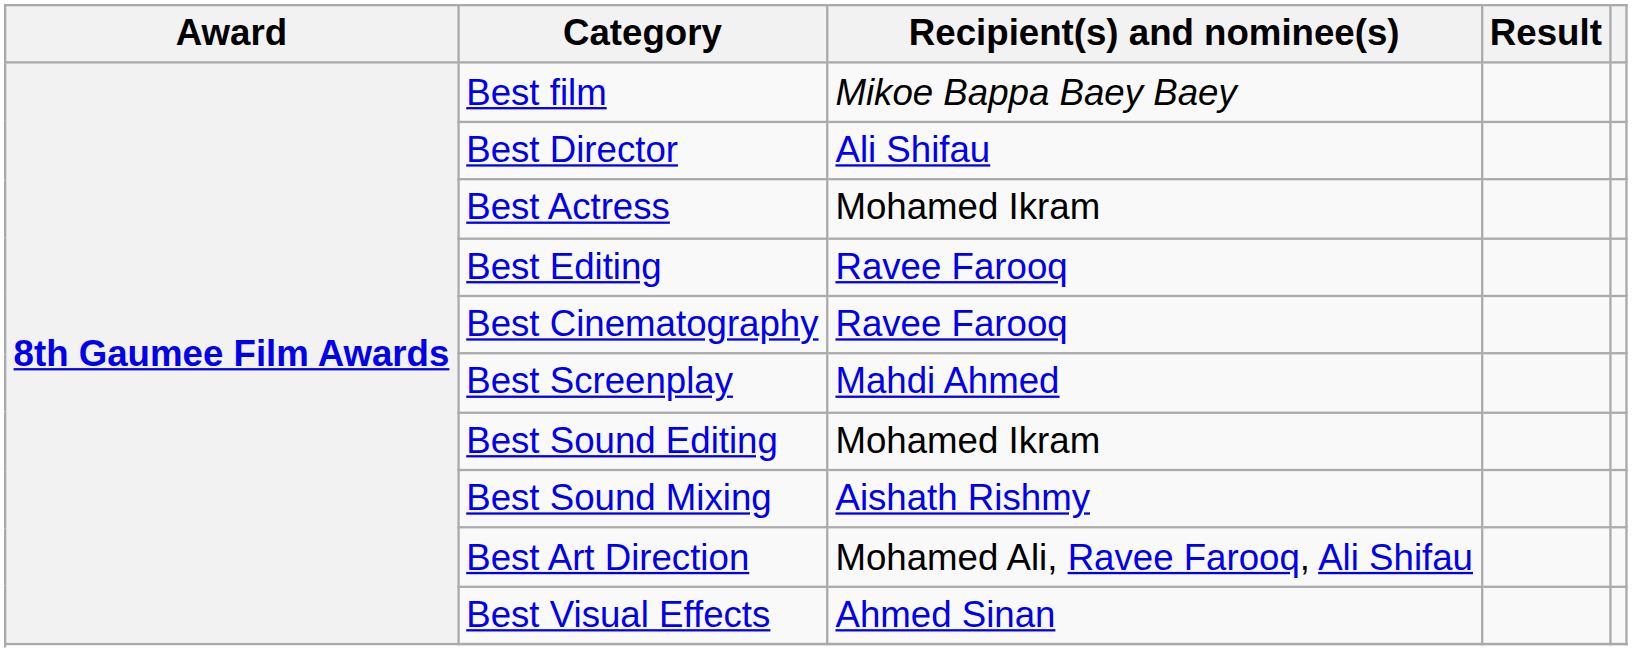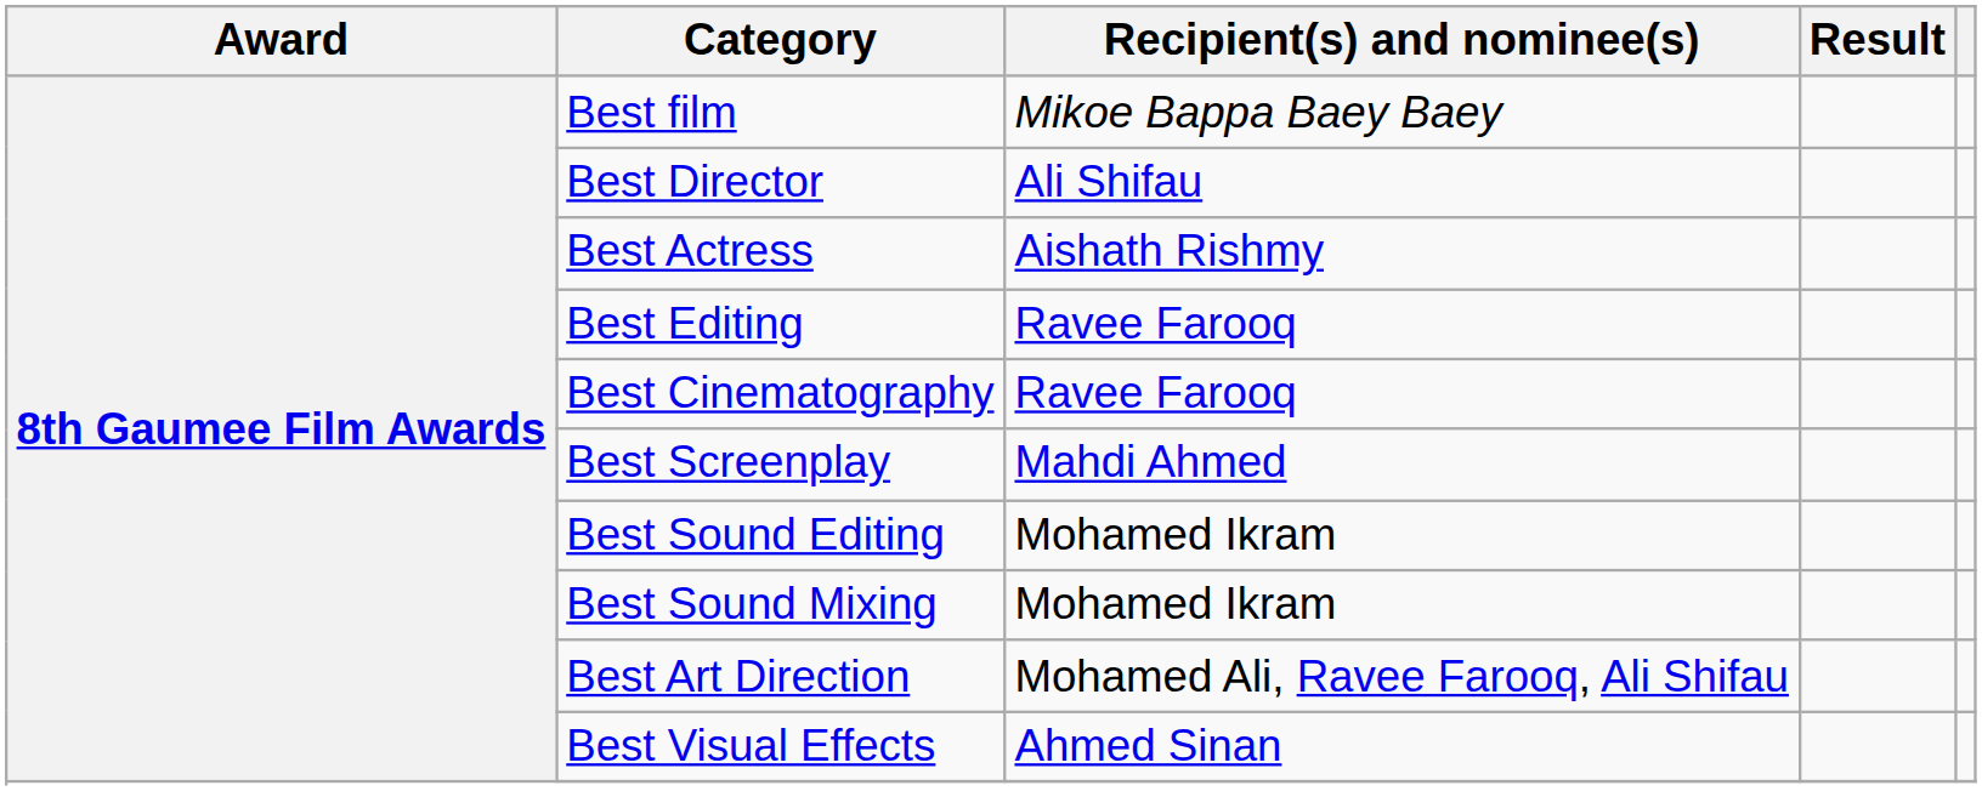 <table class="wikitable plainrowheaders sortable">
 <tr>
 <th scope="col">Award</th>
 <th scope="col">Category</th>
 <th scope="col">Recipient(s) and nominee(s)</th>
 <th scope="col">Result</th>
 <th scope="col" class="unsortable"></th>
 </tr>
 <tr>
 <th scope="row" rowspan="22"><a href='#'>8th Gaumee Film Awards</a></th>
 <td><a href='#'>Best film</a></td>
 <td><em>Mikoe Bappa Baey Baey</em></td>
 <td></td>
 <td style="text-align:center;"></td>
 </tr>
 <tr>
 <td><a href='#'>Best Director</a></td>
 <td><a href='#'>Ali Shifau</a></td>
 <td></td>
 <td style="text-align:center;"></td>
 </tr>
 <tr>
 <td><a href='#'>Best Actress</a></td>
-<td>Mohamed Ikram</td>
+<td><a href='#'>Aishath Rishmy</a></td>
 <td></td>
 <td style="text-align:center;"></td>
 </tr>
 <tr>
 <td><a href='#'>Best Editing</a></td>
 <td><a href='#'>Ravee Farooq</a></td>
 <td></td>
 <td style="text-align:center;"></td>
 </tr>
 <tr>
 <td><a href='#'>Best Cinematography</a></td>
 <td><a href='#'>Ravee Farooq</a></td>
 <td></td>
 <td style="text-align:center;"></td>
 </tr>
 <tr>
 <td><a href='#'>Best Screenplay</a></td>
 <td><a href='#'>Mahdi Ahmed</a></td>
 <td></td>
 <td style="text-align:center;"></td>
 </tr>
 <tr>
 <td><a href='#'>Best Sound Editing</a></td>
 <td>Mohamed Ikram</td>
 <td></td>
 <td style="text-align:center;"></td>
 </tr>
 <tr>
 <td><a href='#'>Best Sound Mixing</a></td>
-<td><a href='#'>Aishath Rishmy</a></td>
+<td>Mohamed Ikram</td>
 <td></td>
 <td style="text-align:center;"></td>
 </tr>
 <tr>
 <td><a href='#'>Best Art Direction</a></td>
 <td>Mohamed Ali, <a href='#'>Ravee Farooq</a>, <a href='#'>Ali Shifau</a></td>
 <td></td>
 <td style="text-align:center;"></td>
 </tr>
 <tr>
 <td><a href='#'>Best Visual Effects</a></td>
 <td><a href='#'>Ahmed Sinan</a></td>
 <td></td>
 <td style="text-align:center;"></td>
 </tr>
 <tr>
 </tr>
 </table>
